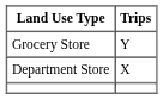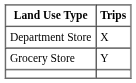 <table border="1" cellpadding="5" cellspacing="0" align="center">
 <tr>
 <th>Land Use Type</th>
 <th>Trips</th>
 </tr>
 <tr>
+<td>Department Store</td>
+<td>X</td>
+</tr>
+<tr>
 <td>Grocery Store</td>
 <td>Y</td>
-</tr>
-<tr>
-<td>Department Store</td>
-<td>X</td>
 </tr>
 <tr>
 <td></td>
 <td></td>
 </tr>
 </table>
